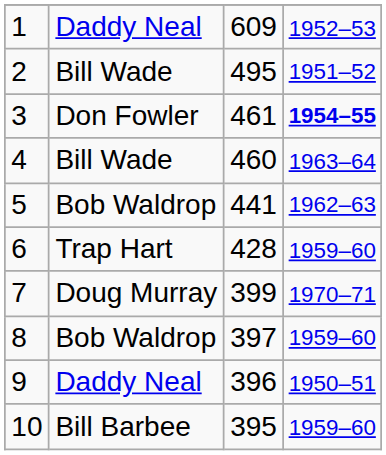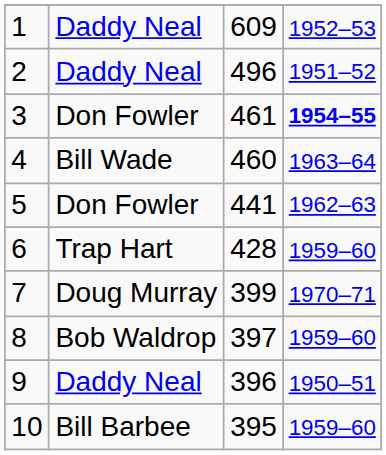 <table class="wikitable">
 <tr>
 </tr>
 <tr>
 <td>1</td>
 <td><a href='#'>Daddy Neal</a></td>
 <td>609</td>
 <td style="font-size:80%;"><a href='#'>1952–53</a></td>
 </tr>
 <tr>
 <td>2</td>
-<td>Bill Wade</td>
-<td>495</td>
+<td><a href='#'>Daddy Neal</a></td>
+<td>496</td>
 <td style="font-size:80%;"><a href='#'>1951–52</a></td>
 </tr>
 <tr>
 <td>3</td>
 <td>Don Fowler</td>
 <td>461</td>
 <td style="font-size:80%;"><strong><a href='#'>1954–55</a></strong></td>
 </tr>
 <tr>
 <td>4</td>
 <td>Bill Wade</td>
 <td>460</td>
 <td style="font-size:80%;"><a href='#'>1963–64</a></td>
 </tr>
 <tr>
 <td>5</td>
-<td>Bob Waldrop</td>
+<td>Don Fowler</td>
 <td>441</td>
 <td style="font-size:80%;"><a href='#'>1962–63</a></td>
 </tr>
 <tr>
 <td>6</td>
 <td>Trap Hart</td>
 <td>428</td>
 <td style="font-size:80%;"><a href='#'>1959–60</a></td>
 </tr>
 <tr>
 <td>7</td>
 <td>Doug Murray</td>
 <td>399</td>
 <td style="font-size:80%;"><a href='#'>1970–71</a></td>
 </tr>
 <tr>
 <td>8</td>
 <td>Bob Waldrop</td>
 <td>397</td>
 <td style="font-size:80%;"><a href='#'>1959–60</a></td>
 </tr>
 <tr>
 <td>9</td>
 <td><a href='#'>Daddy Neal</a></td>
 <td>396</td>
 <td style="font-size:80%;"><a href='#'>1950–51</a></td>
 </tr>
 <tr>
 <td>10</td>
 <td>Bill Barbee</td>
 <td>395</td>
 <td style="font-size:80%;"><a href='#'>1959–60</a></td>
 </tr>
 </table>
